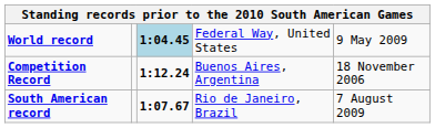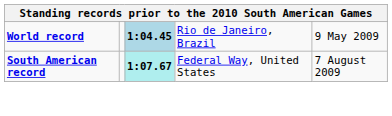 <table class="wikitable" width=75%>
 <tr>
 <th colspan="5">Standing records prior to the 2010 South American Games</th>
 </tr>
 <tr>
 <td><strong><a href='#'>World record</a></strong></td>
 <td></td>
 <td style="background: lightblue;"><strong>1:04.45</strong></td>
-<td><a href='#'>Federal Way</a>, United States</td>
+<td><a href='#'>Rio de Janeiro</a>, <a href='#'>Brazil</a></td>
 <td>9 May 2009</td>
-</tr>
-<tr>
-<td><strong><a href='#'>Competition Record</a></strong></td>
-<td></td>
-<td><strong>1:12.24</strong></td>
-<td><a href='#'>Buenos Aires</a>, <a href='#'>Argentina</a></td>
-<td>18 November 2006</td>
 </tr>
 <tr>
 <td><strong><a href='#'>South American record</a></strong></td>
 <td></td>
-<td><strong>1:07.67</strong></td>
-<td><a href='#'>Rio de Janeiro</a>, <a href='#'>Brazil</a></td>
+<td style="background: paleturquoise;"><strong>1:07.67</strong></td>
+<td><a href='#'>Federal Way</a>, United States</td>
 <td>7 August 2009</td>
 </tr>
 </table>
